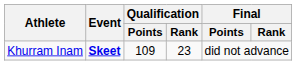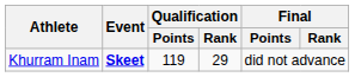 <table class=wikitable style=font-size:90%;text-align:center>
 <tr>
 <th rowspan=2>Athlete</th>
 <th rowspan=2>Event</th>
 <th colspan=2>Qualification</th>
 <th colspan=2>Final</th>
 </tr>
 <tr style=font-size:95%>
 <th>Points</th>
 <th>Rank</th>
 <th>Points</th>
 <th>Rank</th>
 </tr>
 <tr>
 <td align=left><a href='#'>Khurram Inam</a></td>
 <td align=left><strong><a href='#'>Skeet</a></strong></td>
-<td>109</td>
-<td>23</td>
+<td>119</td>
+<td>29</td>
 <td colspan=2>did not advance</td>
 </tr>
 </table>
